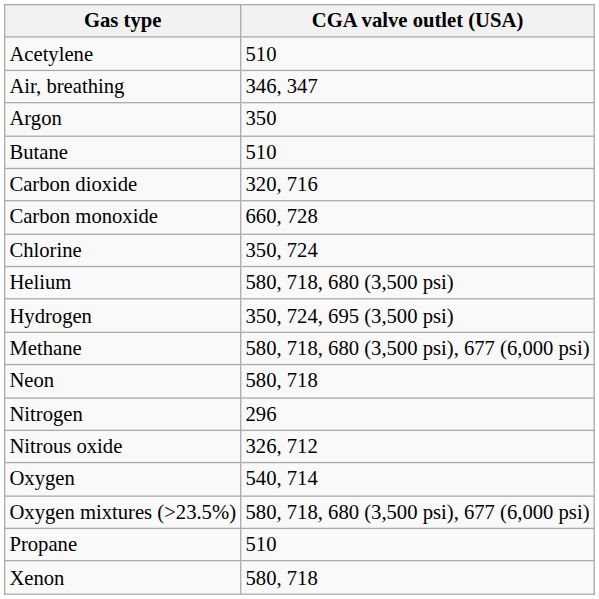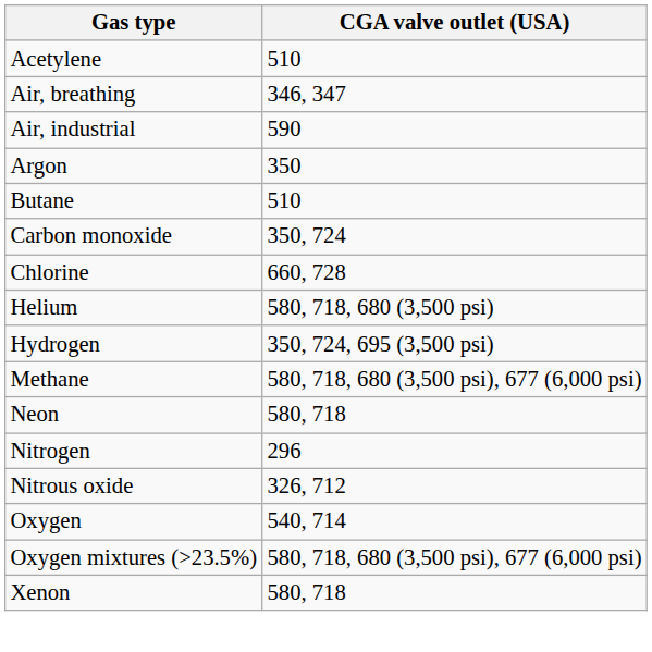 <table class="wikitable">
 <tr>
 <th>Gas type</th>
 <th>CGA valve outlet (USA)</th>
 </tr>
 <tr>
 <td>Acetylene</td>
 <td>510</td>
 </tr>
 <tr>
 <td>Air, breathing</td>
 <td>346, 347</td>
 </tr>
 <tr>
+<td>Air, industrial</td>
+<td>590</td>
+</tr>
+<tr>
 <td>Argon</td>
 <td>350</td>
 </tr>
 <tr>
 <td>Butane</td>
 <td>510</td>
 </tr>
 <tr>
-<td>Carbon dioxide</td>
-<td>320, 716</td>
-</tr>
-<tr>
 <td>Carbon monoxide</td>
-<td>660, 728</td>
+<td>350, 724</td>
 </tr>
 <tr>
 <td>Chlorine</td>
-<td>350, 724</td>
+<td>660, 728</td>
 </tr>
 <tr>
 <td>Helium</td>
 <td>580, 718, 680 (3,500 psi)</td>
 </tr>
 <tr>
 <td>Hydrogen</td>
 <td>350, 724, 695 (3,500 psi)</td>
 </tr>
 <tr>
 <td>Methane</td>
 <td>580, 718, 680 (3,500 psi), 677 (6,000 psi)</td>
 </tr>
 <tr>
 <td>Neon</td>
 <td>580, 718</td>
 </tr>
 <tr>
 <td>Nitrogen</td>
 <td>296</td>
 </tr>
 <tr>
 <td>Nitrous oxide</td>
 <td>326, 712</td>
 </tr>
 <tr>
 <td>Oxygen</td>
 <td>540, 714</td>
 </tr>
 <tr>
 <td>Oxygen mixtures (>23.5%)</td>
 <td>580, 718, 680 (3,500 psi), 677 (6,000 psi)</td>
 </tr>
 <tr>
-<td>Propane</td>
-<td>510</td>
-</tr>
-<tr>
 <td>Xenon</td>
 <td>580, 718</td>
 </tr>
 </table>
